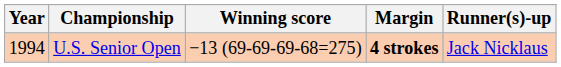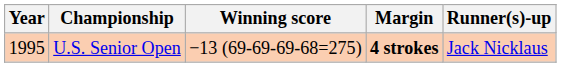 <table class="wikitable">
 <tr>
 <th>Year</th>
 <th>Championship</th>
 <th>Winning score</th>
 <th>Margin</th>
 <th>Runner(s)-up</th>
 </tr>
 <tr style="background:#FBCEB1;">
-<td>1994</td>
+<td>1995</td>
 <td><a href='#'>U.S. Senior Open</a></td>
 <td>−13 (69-69-69-68=275)</td>
 <td><strong>4 strokes</strong></td>
 <td> <a href='#'>Jack Nicklaus</a></td>
 </tr>
 </table>
